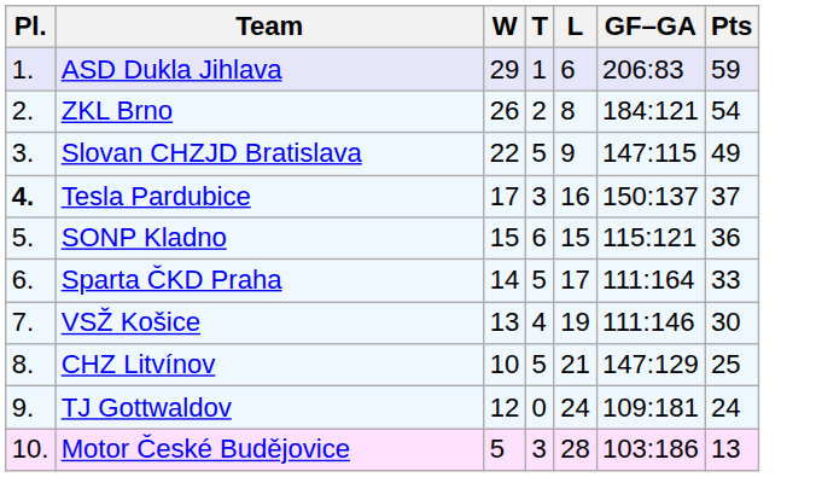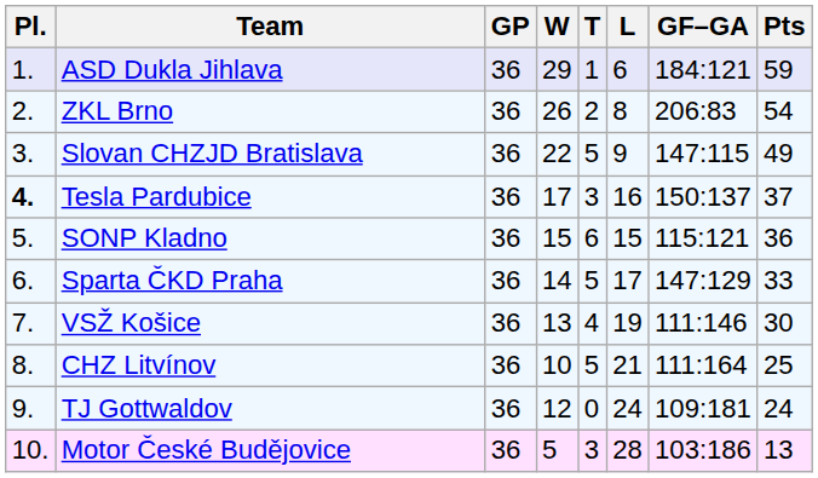 <table class="wikitable">
 <tr>
 <th>Pl.</th>
 <th width="250">Team</th>
+<th>GP</th>
 <th>W</th>
 <th>T</th>
 <th>L</th>
 <th>GF–GA</th>
 <th>Pts</th>
 </tr>
 <tr bgcolor="#e6e6fa">
 <td>1.</td>
 <td><a href='#'>ASD Dukla Jihlava</a></td>
+<td>36</td>
 <td>29</td>
 <td>1</td>
 <td>6</td>
-<td>206:83</td>
+<td>184:121</td>
 <td>59</td>
 </tr>
 <tr bgcolor="#f0f8ff">
 <td>2.</td>
 <td><a href='#'>ZKL Brno</a></td>
+<td>36</td>
 <td>26</td>
 <td>2</td>
 <td>8</td>
-<td>184:121</td>
+<td>206:83</td>
 <td>54</td>
 </tr>
 <tr bgcolor="#f0f8ff">
 <td>3.</td>
 <td><a href='#'>Slovan CHZJD Bratislava</a></td>
+<td>36</td>
 <td>22</td>
 <td>5</td>
 <td>9</td>
 <td>147:115</td>
 <td>49</td>
 </tr>
 <tr bgcolor="#f0f8ff">
 <td><strong>4.</strong></td>
 <td><a href='#'>Tesla Pardubice</a></td>
+<td>36</td>
 <td>17</td>
 <td>3</td>
 <td>16</td>
 <td>150:137</td>
 <td>37</td>
 </tr>
 <tr bgcolor="#f0f8ff">
 <td>5.</td>
 <td><a href='#'>SONP Kladno</a></td>
+<td>36</td>
 <td>15</td>
 <td>6</td>
 <td>15</td>
 <td>115:121</td>
 <td>36</td>
 </tr>
 <tr bgcolor="#f0f8ff">
 <td>6.</td>
 <td><a href='#'>Sparta ČKD Praha</a></td>
+<td>36</td>
 <td>14</td>
 <td>5</td>
 <td>17</td>
-<td>111:164</td>
+<td>147:129</td>
 <td>33</td>
 </tr>
 <tr bgcolor="#f0f8ff">
 <td>7.</td>
 <td><a href='#'>VSŽ Košice</a></td>
+<td>36</td>
 <td>13</td>
 <td>4</td>
 <td>19</td>
 <td>111:146</td>
 <td>30</td>
 </tr>
 <tr bgcolor="#f0f8ff">
 <td>8.</td>
 <td><a href='#'>CHZ Litvínov</a></td>
+<td>36</td>
 <td>10</td>
 <td>5</td>
 <td>21</td>
-<td>147:129</td>
+<td>111:164</td>
 <td>25</td>
 </tr>
 <tr bgcolor="#f0f8ff">
 <td>9.</td>
 <td><a href='#'>TJ Gottwaldov</a></td>
+<td>36</td>
 <td>12</td>
 <td>0</td>
 <td>24</td>
 <td>109:181</td>
 <td>24</td>
 </tr>
 <tr bgcolor="#FFE1FF">
 <td>10.</td>
 <td><a href='#'>Motor České Budějovice</a></td>
+<td>36</td>
 <td>5</td>
 <td>3</td>
 <td>28</td>
 <td>103:186</td>
 <td>13</td>
 </tr>
 </table>
